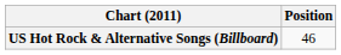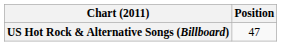 <table class="wikitable plainrowheaders">
 <tr>
 <th>Chart (2011)</th>
 <th>Position</th>
 </tr>
 <tr>
 <th scope="row">US Hot Rock & Alternative Songs (<em>Billboard</em>)</th>
-<td style="text-align:center">46</td>
+<td style="text-align:center">47</td>
 </tr>
 </table>
